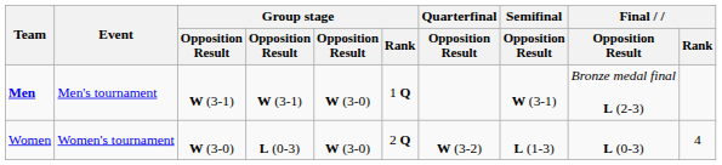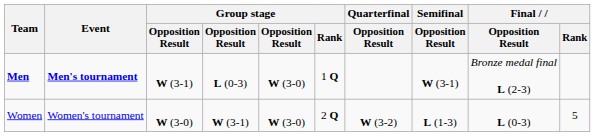 <table class=wikitable style=font-size:90%;text-align:center>
 <tr>
 <th rowspan=2>Team</th>
 <th rowspan=2>Event</th>
 <th colspan=4>Group stage</th>
 <th>Quarterfinal</th>
 <th>Semifinal</th>
 <th colspan=2>Final /  / </th>
 </tr>
 <tr style=font-size:95%>
 <th>Opposition<br>Result</th>
 <th>Opposition<br>Result</th>
 <th>Opposition<br>Result</th>
 <th>Rank</th>
 <th>Opposition<br>Result</th>
 <th>Opposition<br>Result</th>
 <th>Opposition<br>Result</th>
 <th>Rank</th>
 </tr>
 <tr>
 <td align=left><strong><a href='#'>Men</a></strong></td>
-<td align=left><a href='#'>Men's tournament</a></td>
+<td align=left><strong><a href='#'>Men's tournament</a></strong></td>
 <td><br><strong>W</strong> (3-1)</td>
-<td><br><strong>W</strong> (3-1)</td>
+<td><br><strong>L</strong> (0-3)</td>
 <td><br><strong>W</strong> (3-0)</td>
 <td>1 <strong>Q</strong></td>
 <td></td>
 <td><br><strong>W</strong> (3-1)</td>
 <td><em>Bronze medal final</em><br><br><strong>L</strong> (2-3)</td>
 <td></td>
 </tr>
 <tr>
 <td align=left><a href='#'>Women</a></td>
 <td align=left><a href='#'>Women's tournament</a></td>
 <td><br><strong>W</strong> (3-0)</td>
-<td><br><strong>L</strong> (0-3)</td>
+<td><br><strong>W</strong> (3-1)</td>
 <td><br><strong>W</strong> (3-0)</td>
 <td>2 <strong>Q</strong></td>
 <td><br><strong>W</strong> (3-2)</td>
 <td><br><strong>L</strong> (1-3)</td>
 <td><br><strong>L</strong> (0-3)</td>
-<td>4</td>
+<td>5</td>
 </tr>
 </table>
